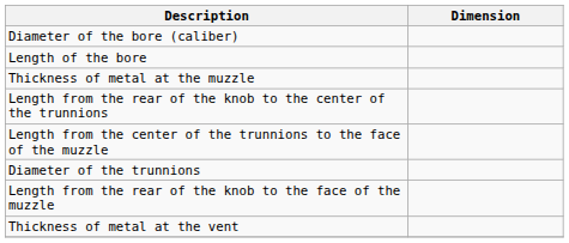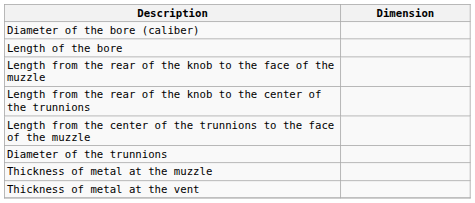 <table class="wikitable" style="text-align:left; width:45%;">
 <tr>
 <th width=33%>Description</th>
 <th width=12%>Dimension</th>
 </tr>
 <tr>
 <td rowspan=1>Diameter of the bore (caliber)</td>
 <td></td>
 </tr>
 <tr>
 <td rowspan=1>Length of the bore</td>
 <td></td>
 </tr>
 <tr>
-<td rowspan=1>Thickness of metal at the muzzle</td>
+<td rowspan=1>Length from the rear of the knob to the face of the muzzle</td>
 <td></td>
 </tr>
 <tr>
 <td rowspan=1>Length from the rear of the knob to the center of the trunnions</td>
 <td></td>
 </tr>
 <tr>
 <td rowspan=1>Length from the center of the trunnions to the face of the muzzle</td>
 <td></td>
 </tr>
 <tr>
 <td rowspan=1>Diameter of the trunnions</td>
 <td></td>
 </tr>
 <tr>
-<td rowspan=1>Length from the rear of the knob to the face of the muzzle</td>
+<td rowspan=1>Thickness of metal at the muzzle</td>
 <td></td>
 </tr>
 <tr>
 <td rowspan=1>Thickness of metal at the vent</td>
 <td></td>
 </tr>
 <tr>
 </tr>
 </table>
